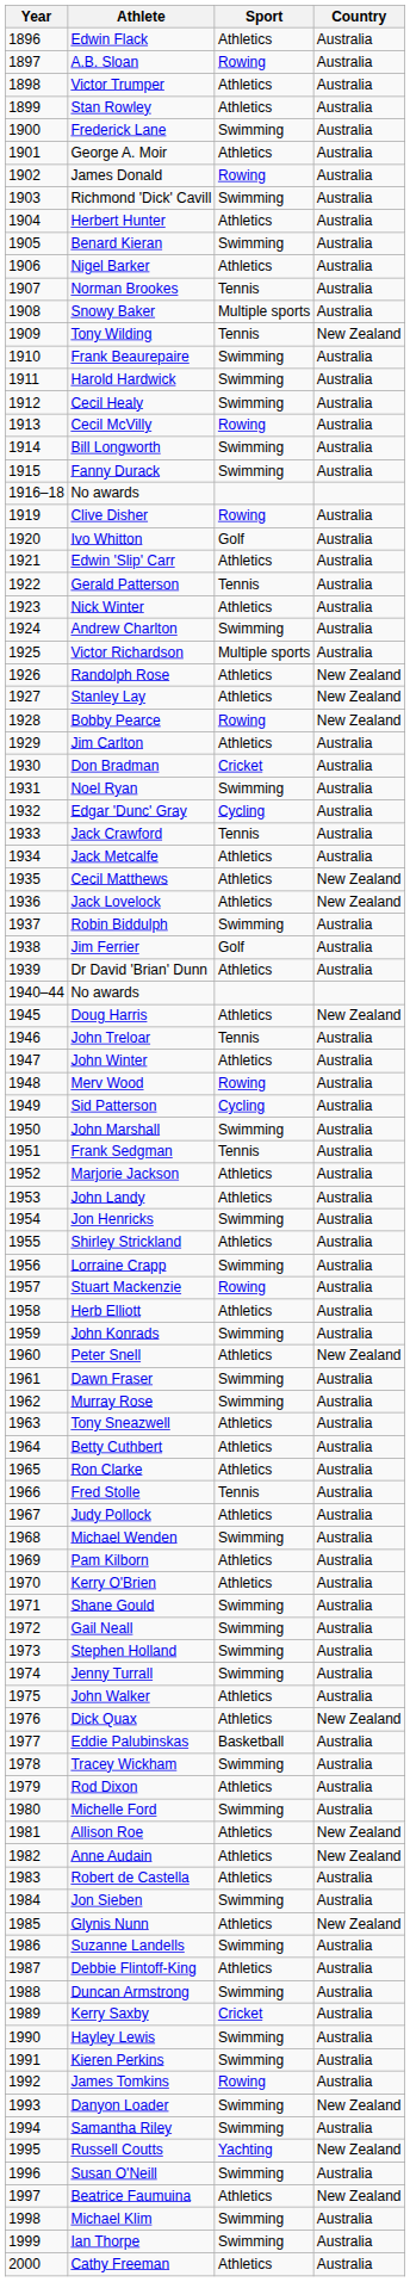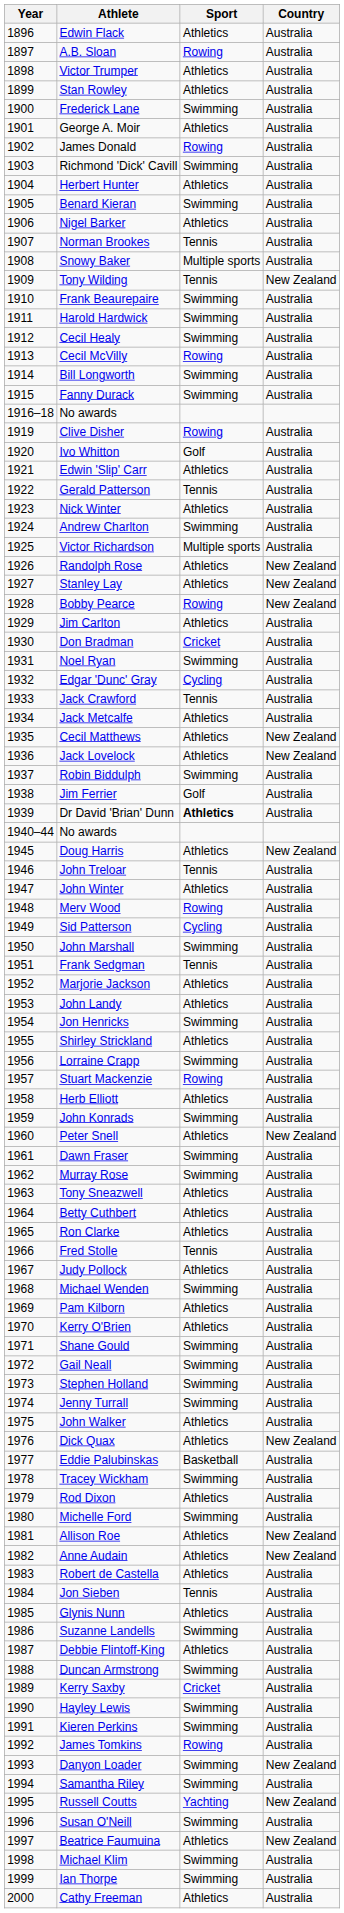 <table class="wikitable sortable">
 <tr>
 <th>Year</th>
 <th>Athlete</th>
 <th>Sport</th>
 <th>Country</th>
 </tr>
 <tr>
 <td>1896</td>
 <td><a href='#'>Edwin Flack</a></td>
 <td>Athletics</td>
 <td>Australia</td>
 </tr>
 <tr>
 <td>1897</td>
 <td><a href='#'>A.B. Sloan</a></td>
 <td><a href='#'>Rowing</a></td>
 <td>Australia</td>
 </tr>
 <tr>
 <td>1898</td>
 <td><a href='#'>Victor Trumper</a></td>
 <td>Athletics</td>
 <td>Australia</td>
 </tr>
 <tr>
 <td>1899</td>
 <td><a href='#'>Stan Rowley</a></td>
 <td>Athletics</td>
 <td>Australia</td>
 </tr>
 <tr>
 <td>1900</td>
 <td><a href='#'>Frederick Lane</a></td>
 <td>Swimming</td>
 <td>Australia</td>
 </tr>
 <tr>
 <td>1901</td>
 <td>George A. Moir</td>
 <td>Athletics</td>
 <td>Australia</td>
 </tr>
 <tr>
 <td>1902</td>
 <td>James Donald</td>
 <td><a href='#'>Rowing</a></td>
 <td>Australia</td>
 </tr>
 <tr>
 <td>1903</td>
 <td>Richmond 'Dick' Cavill</td>
 <td>Swimming</td>
 <td>Australia</td>
 </tr>
 <tr>
 <td>1904</td>
 <td><a href='#'>Herbert Hunter</a></td>
 <td>Athletics</td>
 <td>Australia</td>
 </tr>
 <tr>
 <td>1905</td>
 <td><a href='#'>Benard Kieran</a></td>
 <td>Swimming</td>
 <td>Australia</td>
 </tr>
 <tr>
 <td>1906</td>
 <td><a href='#'>Nigel Barker</a></td>
 <td>Athletics</td>
 <td>Australia</td>
 </tr>
 <tr>
 <td>1907</td>
 <td><a href='#'>Norman Brookes</a></td>
 <td>Tennis</td>
 <td>Australia</td>
 </tr>
 <tr>
 <td>1908</td>
 <td><a href='#'>Snowy Baker</a></td>
 <td>Multiple sports</td>
 <td>Australia</td>
 </tr>
 <tr>
 <td>1909</td>
 <td><a href='#'>Tony Wilding</a></td>
 <td>Tennis</td>
 <td>New Zealand</td>
 </tr>
 <tr>
 <td>1910</td>
 <td><a href='#'>Frank Beaurepaire</a></td>
 <td>Swimming</td>
 <td>Australia</td>
 </tr>
 <tr>
 <td>1911</td>
 <td><a href='#'>Harold Hardwick</a></td>
 <td>Swimming</td>
 <td>Australia</td>
 </tr>
 <tr>
 <td>1912</td>
 <td><a href='#'>Cecil Healy</a></td>
 <td>Swimming</td>
 <td>Australia</td>
 </tr>
 <tr>
 <td>1913</td>
 <td><a href='#'>Cecil McVilly</a></td>
 <td><a href='#'>Rowing</a></td>
 <td>Australia</td>
 </tr>
 <tr>
 <td>1914</td>
 <td><a href='#'>Bill Longworth</a></td>
 <td>Swimming</td>
 <td>Australia</td>
 </tr>
 <tr>
 <td>1915</td>
 <td><a href='#'>Fanny Durack</a></td>
 <td>Swimming</td>
 <td>Australia</td>
 </tr>
 <tr>
 <td>1916–18</td>
 <td>No awards</td>
 <td></td>
 <td></td>
 </tr>
 <tr>
 <td>1919</td>
 <td><a href='#'>Clive Disher</a></td>
 <td><a href='#'>Rowing</a></td>
 <td>Australia</td>
 </tr>
 <tr>
 <td>1920</td>
 <td><a href='#'>Ivo Whitton</a></td>
 <td>Golf</td>
 <td>Australia</td>
 </tr>
 <tr>
 <td>1921</td>
 <td><a href='#'>Edwin 'Slip' Carr</a></td>
 <td>Athletics</td>
 <td>Australia</td>
 </tr>
 <tr>
 <td>1922</td>
 <td><a href='#'>Gerald Patterson</a></td>
 <td>Tennis</td>
 <td>Australia</td>
 </tr>
 <tr>
 <td>1923</td>
 <td><a href='#'>Nick Winter</a></td>
 <td>Athletics</td>
 <td>Australia</td>
 </tr>
 <tr>
 <td>1924</td>
 <td><a href='#'>Andrew Charlton</a></td>
 <td>Swimming</td>
 <td>Australia</td>
 </tr>
 <tr>
 <td>1925</td>
 <td><a href='#'>Victor Richardson</a></td>
 <td>Multiple sports</td>
 <td>Australia</td>
 </tr>
 <tr>
 <td>1926</td>
 <td><a href='#'>Randolph Rose</a></td>
 <td>Athletics</td>
 <td>New Zealand</td>
 </tr>
 <tr>
 <td>1927</td>
 <td><a href='#'>Stanley Lay</a></td>
 <td>Athletics</td>
 <td>New Zealand</td>
 </tr>
 <tr>
 <td>1928</td>
 <td><a href='#'>Bobby Pearce</a></td>
 <td><a href='#'>Rowing</a></td>
 <td>New Zealand</td>
 </tr>
 <tr>
 <td>1929</td>
 <td><a href='#'>Jim Carlton</a></td>
 <td>Athletics</td>
 <td>Australia</td>
 </tr>
 <tr>
 <td>1930</td>
 <td><a href='#'>Don Bradman</a></td>
 <td><a href='#'>Cricket</a></td>
 <td>Australia</td>
 </tr>
 <tr>
 <td>1931</td>
 <td><a href='#'>Noel Ryan</a></td>
 <td>Swimming</td>
 <td>Australia</td>
 </tr>
 <tr>
 <td>1932</td>
 <td><a href='#'>Edgar 'Dunc' Gray</a></td>
 <td><a href='#'>Cycling</a></td>
 <td>Australia</td>
 </tr>
 <tr>
 <td>1933</td>
 <td><a href='#'>Jack Crawford</a></td>
 <td>Tennis</td>
 <td>Australia</td>
 </tr>
 <tr>
 <td>1934</td>
 <td><a href='#'>Jack Metcalfe</a></td>
 <td>Athletics</td>
 <td>Australia</td>
 </tr>
 <tr>
 <td>1935</td>
 <td><a href='#'>Cecil Matthews</a></td>
 <td>Athletics</td>
 <td>New Zealand</td>
 </tr>
 <tr>
 <td>1936</td>
 <td><a href='#'>Jack Lovelock</a></td>
 <td>Athletics</td>
 <td>New Zealand</td>
 </tr>
 <tr>
 <td>1937</td>
 <td><a href='#'>Robin Biddulph</a></td>
 <td>Swimming</td>
 <td>Australia</td>
 </tr>
 <tr>
 <td>1938</td>
 <td><a href='#'>Jim Ferrier</a></td>
 <td>Golf</td>
 <td>Australia</td>
 </tr>
 <tr>
 <td>1939</td>
 <td>Dr David 'Brian' Dunn</td>
-<td>Athletics</td>
+<td><strong>Athletics</strong></td>
 <td>Australia</td>
 </tr>
 <tr>
 <td>1940–44</td>
 <td>No awards</td>
 <td></td>
 <td></td>
 </tr>
 <tr>
 <td>1945</td>
 <td><a href='#'>Doug Harris</a></td>
 <td>Athletics</td>
 <td>New Zealand</td>
 </tr>
 <tr>
 <td>1946</td>
 <td><a href='#'>John Treloar</a></td>
 <td>Tennis</td>
 <td>Australia</td>
 </tr>
 <tr>
 <td>1947</td>
 <td><a href='#'>John Winter</a></td>
 <td>Athletics</td>
 <td>Australia</td>
 </tr>
 <tr>
 <td>1948</td>
 <td><a href='#'>Merv Wood</a></td>
 <td><a href='#'>Rowing</a></td>
 <td>Australia</td>
 </tr>
 <tr>
 <td>1949</td>
 <td><a href='#'>Sid Patterson</a></td>
 <td><a href='#'>Cycling</a></td>
 <td>Australia</td>
 </tr>
 <tr>
 <td>1950</td>
 <td><a href='#'>John Marshall</a></td>
 <td>Swimming</td>
 <td>Australia</td>
 </tr>
 <tr>
 <td>1951</td>
 <td><a href='#'>Frank Sedgman</a></td>
 <td>Tennis</td>
 <td>Australia</td>
 </tr>
 <tr>
 <td>1952</td>
 <td><a href='#'>Marjorie Jackson</a></td>
 <td>Athletics</td>
 <td>Australia</td>
 </tr>
 <tr>
 <td>1953</td>
 <td><a href='#'>John Landy</a></td>
 <td>Athletics</td>
 <td>Australia</td>
 </tr>
 <tr>
 <td>1954</td>
 <td><a href='#'>Jon Henricks</a></td>
 <td>Swimming</td>
 <td>Australia</td>
 </tr>
 <tr>
 <td>1955</td>
 <td><a href='#'>Shirley Strickland</a></td>
 <td>Athletics</td>
 <td>Australia</td>
 </tr>
 <tr>
 <td>1956</td>
 <td><a href='#'>Lorraine Crapp</a></td>
 <td>Swimming</td>
 <td>Australia</td>
 </tr>
 <tr>
 <td>1957</td>
 <td><a href='#'>Stuart Mackenzie</a></td>
 <td><a href='#'>Rowing</a></td>
 <td>Australia</td>
 </tr>
 <tr>
 <td>1958</td>
 <td><a href='#'>Herb Elliott</a></td>
 <td>Athletics</td>
 <td>Australia</td>
 </tr>
 <tr>
 <td>1959</td>
 <td><a href='#'>John Konrads</a></td>
 <td>Swimming</td>
 <td>Australia</td>
 </tr>
 <tr>
 <td>1960</td>
 <td><a href='#'>Peter Snell</a></td>
 <td>Athletics</td>
 <td>New Zealand</td>
 </tr>
 <tr>
 <td>1961</td>
 <td><a href='#'>Dawn Fraser</a></td>
 <td>Swimming</td>
 <td>Australia</td>
 </tr>
 <tr>
 <td>1962</td>
 <td><a href='#'>Murray Rose</a></td>
 <td>Swimming</td>
 <td>Australia</td>
 </tr>
 <tr>
 <td>1963</td>
 <td><a href='#'>Tony Sneazwell</a></td>
 <td>Athletics</td>
 <td>Australia</td>
 </tr>
 <tr>
 <td>1964</td>
 <td><a href='#'>Betty Cuthbert</a></td>
 <td>Athletics</td>
 <td>Australia</td>
 </tr>
 <tr>
 <td>1965</td>
 <td><a href='#'>Ron Clarke</a></td>
 <td>Athletics</td>
 <td>Australia</td>
 </tr>
 <tr>
 <td>1966</td>
 <td><a href='#'>Fred Stolle</a></td>
 <td>Tennis</td>
 <td>Australia</td>
 </tr>
 <tr>
 <td>1967</td>
 <td><a href='#'>Judy Pollock</a></td>
 <td>Athletics</td>
 <td>Australia</td>
 </tr>
 <tr>
 <td>1968</td>
 <td><a href='#'>Michael Wenden</a></td>
 <td>Swimming</td>
 <td>Australia</td>
 </tr>
 <tr>
 <td>1969</td>
 <td><a href='#'>Pam Kilborn</a></td>
 <td>Athletics</td>
 <td>Australia</td>
 </tr>
 <tr>
 <td>1970</td>
 <td><a href='#'>Kerry O'Brien</a></td>
 <td>Athletics</td>
 <td>Australia</td>
 </tr>
 <tr>
 <td>1971</td>
 <td><a href='#'>Shane Gould</a></td>
 <td>Swimming</td>
 <td>Australia</td>
 </tr>
 <tr>
 <td>1972</td>
 <td><a href='#'>Gail Neall</a></td>
 <td>Swimming</td>
 <td>Australia</td>
 </tr>
 <tr>
 <td>1973</td>
 <td><a href='#'>Stephen Holland</a></td>
 <td>Swimming</td>
 <td>Australia</td>
 </tr>
 <tr>
 <td>1974</td>
 <td><a href='#'>Jenny Turrall</a></td>
 <td>Swimming</td>
 <td>Australia</td>
 </tr>
 <tr>
 <td>1975</td>
 <td><a href='#'>John Walker</a></td>
 <td>Athletics</td>
 <td>Australia</td>
 </tr>
 <tr>
 <td>1976</td>
 <td><a href='#'>Dick Quax</a></td>
 <td>Athletics</td>
 <td>New Zealand</td>
 </tr>
 <tr>
 <td>1977</td>
 <td><a href='#'>Eddie Palubinskas</a></td>
 <td>Basketball</td>
 <td>Australia</td>
 </tr>
 <tr>
 <td>1978</td>
 <td><a href='#'>Tracey Wickham</a></td>
 <td>Swimming</td>
 <td>Australia</td>
 </tr>
 <tr>
 <td>1979</td>
 <td><a href='#'>Rod Dixon</a></td>
 <td>Athletics</td>
 <td>Australia</td>
 </tr>
 <tr>
 <td>1980</td>
 <td><a href='#'>Michelle Ford</a></td>
 <td>Swimming</td>
 <td>Australia</td>
 </tr>
 <tr>
 <td>1981</td>
 <td><a href='#'>Allison Roe</a></td>
 <td>Athletics</td>
 <td>New Zealand</td>
 </tr>
 <tr>
 <td>1982</td>
 <td><a href='#'>Anne Audain</a></td>
 <td>Athletics</td>
 <td>New Zealand</td>
 </tr>
 <tr>
 <td>1983</td>
 <td><a href='#'>Robert de Castella</a></td>
 <td>Athletics</td>
 <td>Australia</td>
 </tr>
 <tr>
 <td>1984</td>
 <td><a href='#'>Jon Sieben</a></td>
-<td>Swimming</td>
+<td>Tennis</td>
 <td>Australia</td>
 </tr>
 <tr>
 <td>1985</td>
 <td><a href='#'>Glynis Nunn</a></td>
 <td>Athletics</td>
-<td>New Zealand</td>
+<td>Australia</td>
 </tr>
 <tr>
 <td>1986</td>
 <td><a href='#'>Suzanne Landells</a></td>
 <td>Swimming</td>
 <td>Australia</td>
 </tr>
 <tr>
 <td>1987</td>
 <td><a href='#'>Debbie Flintoff-King</a></td>
 <td>Athletics</td>
 <td>Australia</td>
 </tr>
 <tr>
 <td>1988</td>
 <td><a href='#'>Duncan Armstrong</a></td>
 <td>Swimming</td>
 <td>Australia</td>
 </tr>
 <tr>
 <td>1989</td>
 <td><a href='#'>Kerry Saxby</a></td>
 <td><a href='#'>Cricket</a></td>
 <td>Australia</td>
 </tr>
 <tr>
 <td>1990</td>
 <td><a href='#'>Hayley Lewis</a></td>
 <td>Swimming</td>
 <td>Australia</td>
 </tr>
 <tr>
 <td>1991</td>
 <td><a href='#'>Kieren Perkins</a></td>
 <td>Swimming</td>
 <td>Australia</td>
 </tr>
 <tr>
 <td>1992</td>
 <td><a href='#'>James Tomkins</a></td>
 <td><a href='#'>Rowing</a></td>
 <td>Australia</td>
 </tr>
 <tr>
 <td>1993</td>
 <td><a href='#'>Danyon Loader</a></td>
 <td>Swimming</td>
 <td>New Zealand</td>
 </tr>
 <tr>
 <td>1994</td>
 <td><a href='#'>Samantha Riley</a></td>
 <td>Swimming</td>
 <td>Australia</td>
 </tr>
 <tr>
 <td>1995</td>
 <td><a href='#'>Russell Coutts</a></td>
 <td><a href='#'>Yachting</a></td>
 <td>New Zealand</td>
 </tr>
 <tr>
 <td>1996</td>
 <td><a href='#'>Susan O'Neill</a></td>
 <td>Swimming</td>
 <td>Australia</td>
 </tr>
 <tr>
 <td>1997</td>
 <td><a href='#'>Beatrice Faumuina</a></td>
 <td>Athletics</td>
 <td>New Zealand</td>
 </tr>
 <tr>
 <td>1998</td>
 <td><a href='#'>Michael Klim</a></td>
 <td>Swimming</td>
 <td>Australia</td>
 </tr>
 <tr>
 <td>1999</td>
 <td><a href='#'>Ian Thorpe</a></td>
 <td>Swimming</td>
 <td>Australia</td>
 </tr>
 <tr>
 <td>2000</td>
 <td><a href='#'>Cathy Freeman</a></td>
 <td>Athletics</td>
 <td>Australia</td>
 </tr>
 </table>
